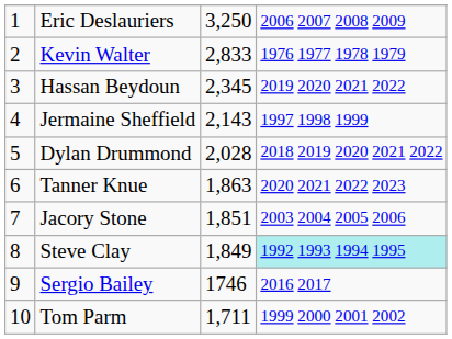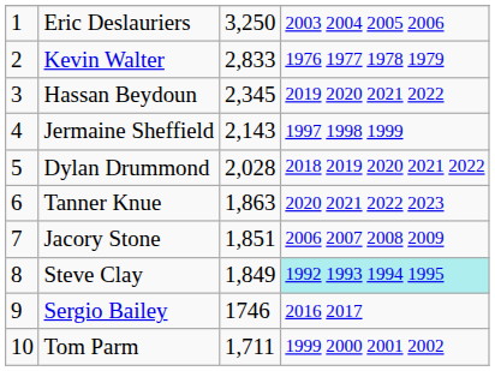 <table class="wikitable">
 <tr>
 </tr>
 <tr>
 <td>1</td>
 <td>Eric Deslauriers</td>
 <td>3,250</td>
-<td style="font-size:80%;"><a href='#'>2006</a> <a href='#'>2007</a> <a href='#'>2008</a> <a href='#'>2009</a></td>
+<td style="font-size:80%;"><a href='#'>2003</a> <a href='#'>2004</a> <a href='#'>2005</a> <a href='#'>2006</a></td>
 </tr>
 <tr>
 <td>2</td>
 <td><a href='#'>Kevin Walter</a></td>
 <td>2,833</td>
 <td style="font-size:80%;"><a href='#'>1976</a> <a href='#'>1977</a> <a href='#'>1978</a> <a href='#'>1979</a></td>
 </tr>
 <tr>
 <td>3</td>
 <td>Hassan Beydoun</td>
 <td>2,345</td>
 <td style="font-size:80%;"><a href='#'>2019</a> <a href='#'>2020</a> <a href='#'>2021</a> <a href='#'>2022</a></td>
 </tr>
 <tr>
 <td>4</td>
 <td>Jermaine Sheffield</td>
 <td>2,143</td>
 <td style="font-size:80%;"><a href='#'>1997</a> <a href='#'>1998</a> <a href='#'>1999</a></td>
 </tr>
 <tr>
 <td>5</td>
 <td>Dylan Drummond</td>
 <td>2,028</td>
 <td style="font-size:80%;"><a href='#'>2018</a> <a href='#'>2019</a> <a href='#'>2020</a> <a href='#'>2021</a> <a href='#'>2022</a></td>
 </tr>
 <tr>
 <td>6</td>
 <td>Tanner Knue</td>
 <td>1,863</td>
 <td style="font-size:80%;"><a href='#'>2020</a> <a href='#'>2021</a> <a href='#'>2022</a> <a href='#'>2023</a></td>
 </tr>
 <tr>
 <td>7</td>
 <td>Jacory Stone</td>
 <td>1,851</td>
-<td style="font-size:80%;"><a href='#'>2003</a> <a href='#'>2004</a> <a href='#'>2005</a> <a href='#'>2006</a></td>
+<td style="font-size:80%;"><a href='#'>2006</a> <a href='#'>2007</a> <a href='#'>2008</a> <a href='#'>2009</a></td>
 </tr>
 <tr>
 <td>8</td>
 <td>Steve Clay</td>
 <td>1,849</td>
 <td style="background: paleturquoise; font-size:80%;"><a href='#'>1992</a> <a href='#'>1993</a> <a href='#'>1994</a> <a href='#'>1995</a></td>
 </tr>
 <tr>
 <td>9</td>
 <td><a href='#'>Sergio Bailey</a></td>
 <td>1746</td>
 <td style="font-size:80%;"><a href='#'>2016</a> <a href='#'>2017</a></td>
 </tr>
 <tr>
 <td>10</td>
 <td>Tom Parm</td>
 <td>1,711</td>
 <td style="font-size:80%;"><a href='#'>1999</a> <a href='#'>2000</a> <a href='#'>2001</a> <a href='#'>2002</a></td>
 </tr>
 </table>
